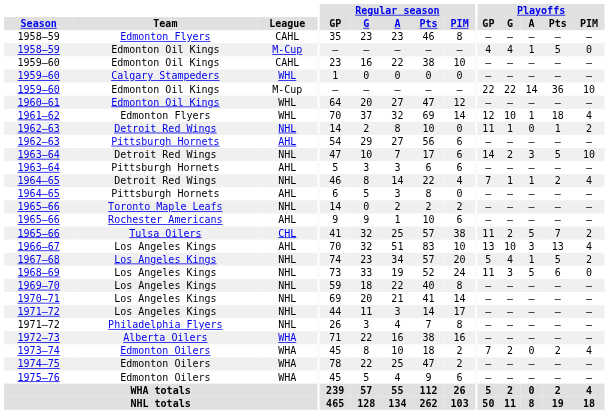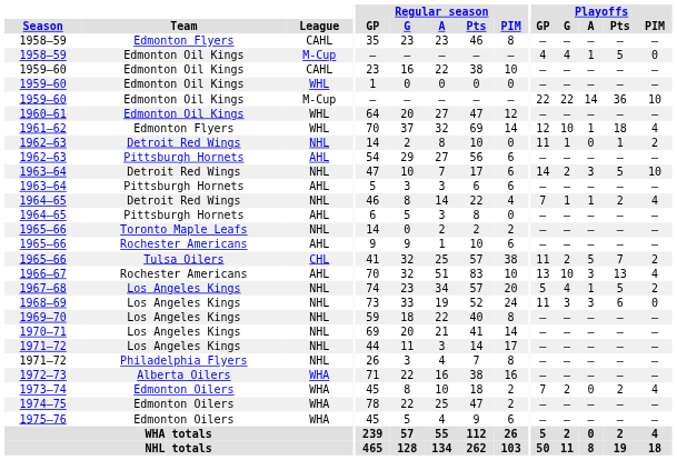 <table border="0" cellpadding="1" cellspacing="0" style="text-align:center; width:60em">
 <tr bgcolor="#e0e0e0">
 <th colspan="3" bgcolor="#ffffff"></th>
 <th rowspan="100" bgcolor="#ffffff"></th>
 <th colspan="5"><a href='#'>Regular season</a></th>
 <th rowspan="100" bgcolor="#ffffff"></th>
 <th colspan="5"><a href='#'>Playoffs</a></th>
 </tr>
 <tr bgcolor="#e0e0e0">
 <th><a href='#'>Season</a></th>
 <th>Team</th>
 <th>League</th>
 <th>GP</th>
 <th><a href='#'>G</a></th>
 <th><a href='#'>A</a></th>
 <th><a href='#'>Pts</a></th>
 <th><a href='#'>PIM</a></th>
 <th>GP</th>
 <th>G</th>
 <th>A</th>
 <th>Pts</th>
 <th>PIM</th>
 </tr>
 <tr>
 <td>1958–59</td>
 <td><a href='#'>Edmonton Flyers</a></td>
 <td>CAHL</td>
 <td>35</td>
 <td>23</td>
 <td>23</td>
 <td>46</td>
 <td>8</td>
 <td>—</td>
 <td>—</td>
 <td>—</td>
 <td>—</td>
 <td>—</td>
 </tr>
 <tr bgcolor="#f0f0f0">
 <td><a href='#'>1958–59</a></td>
 <td>Edmonton Oil Kings</td>
 <td><a href='#'>M-Cup</a></td>
 <td>—</td>
 <td>—</td>
 <td>—</td>
 <td>—</td>
 <td>—</td>
 <td>4</td>
 <td>4</td>
 <td>1</td>
 <td>5</td>
 <td>0</td>
 </tr>
 <tr>
 <td>1959–60</td>
 <td>Edmonton Oil Kings</td>
 <td>CAHL</td>
 <td>23</td>
 <td>16</td>
 <td>22</td>
 <td>38</td>
 <td>10</td>
 <td>—</td>
 <td>—</td>
 <td>—</td>
 <td>—</td>
 <td>—</td>
 </tr>
 <tr bgcolor="#f0f0f0">
 <td><a href='#'>1959–60</a></td>
-<td><a href='#'>Calgary Stampeders</a></td>
+<td>Edmonton Oil Kings</td>
 <td><a href='#'>WHL</a></td>
 <td>1</td>
 <td>0</td>
 <td>0</td>
 <td>0</td>
 <td>0</td>
 <td>—</td>
 <td>—</td>
 <td>—</td>
 <td>—</td>
 <td>—</td>
 </tr>
 <tr>
 <td><a href='#'>1959–60</a></td>
 <td>Edmonton Oil Kings</td>
 <td>M-Cup</td>
 <td>—</td>
 <td>—</td>
 <td>—</td>
 <td>—</td>
 <td>—</td>
 <td>22</td>
 <td>22</td>
 <td>14</td>
 <td>36</td>
 <td>10</td>
 </tr>
 <tr bgcolor="#f0f0f0">
 <td><a href='#'>1960–61</a></td>
 <td><a href='#'>Edmonton Oil Kings</a></td>
 <td>WHL</td>
 <td>64</td>
 <td>20</td>
 <td>27</td>
 <td>47</td>
 <td>12</td>
 <td>—</td>
 <td>—</td>
 <td>—</td>
 <td>—</td>
 <td>—</td>
 </tr>
 <tr>
 <td><a href='#'>1961–62</a></td>
 <td>Edmonton Flyers</td>
 <td>WHL</td>
 <td>70</td>
 <td>37</td>
 <td>32</td>
 <td>69</td>
 <td>14</td>
 <td>12</td>
 <td>10</td>
 <td>1</td>
 <td>18</td>
 <td>4</td>
 </tr>
 <tr bgcolor="#f0f0f0">
 <td><a href='#'>1962–63</a></td>
 <td><a href='#'>Detroit Red Wings</a></td>
 <td><a href='#'>NHL</a></td>
 <td>14</td>
 <td>2</td>
 <td>8</td>
 <td>10</td>
 <td>0</td>
 <td>11</td>
 <td>1</td>
 <td>0</td>
 <td>1</td>
 <td>2</td>
 </tr>
 <tr>
 <td><a href='#'>1962–63</a></td>
 <td><a href='#'>Pittsburgh Hornets</a></td>
 <td><a href='#'>AHL</a></td>
 <td>54</td>
 <td>29</td>
 <td>27</td>
 <td>56</td>
 <td>6</td>
 <td>—</td>
 <td>—</td>
 <td>—</td>
 <td>—</td>
 <td>—</td>
 </tr>
 <tr bgcolor="#f0f0f0">
 <td><a href='#'>1963–64</a></td>
 <td>Detroit Red Wings</td>
 <td>NHL</td>
 <td>47</td>
 <td>10</td>
 <td>7</td>
 <td>17</td>
 <td>6</td>
 <td>14</td>
 <td>2</td>
 <td>3</td>
 <td>5</td>
 <td>10</td>
 </tr>
 <tr>
 <td><a href='#'>1963–64</a></td>
 <td>Pittsburgh Hornets</td>
 <td>AHL</td>
 <td>5</td>
 <td>3</td>
 <td>3</td>
 <td>6</td>
 <td>6</td>
 <td>—</td>
 <td>—</td>
 <td>—</td>
 <td>—</td>
 <td>—</td>
 </tr>
 <tr bgcolor="#f0f0f0">
 <td><a href='#'>1964–65</a></td>
 <td>Detroit Red Wings</td>
 <td>NHL</td>
 <td>46</td>
 <td>8</td>
 <td>14</td>
 <td>22</td>
 <td>4</td>
 <td>7</td>
 <td>1</td>
 <td>1</td>
 <td>2</td>
 <td>4</td>
 </tr>
 <tr>
 <td><a href='#'>1964–65</a></td>
 <td>Pittsburgh Hornets</td>
 <td>AHL</td>
 <td>6</td>
 <td>5</td>
 <td>3</td>
 <td>8</td>
 <td>0</td>
 <td>—</td>
 <td>—</td>
 <td>—</td>
 <td>—</td>
 <td>—</td>
 </tr>
 <tr bgcolor="#f0f0f0">
 <td><a href='#'>1965–66</a></td>
 <td><a href='#'>Toronto Maple Leafs</a></td>
 <td>NHL</td>
 <td>14</td>
 <td>0</td>
 <td>2</td>
 <td>2</td>
 <td>2</td>
 <td>—</td>
 <td>—</td>
 <td>—</td>
 <td>—</td>
 <td>—</td>
 </tr>
 <tr>
 <td><a href='#'>1965–66</a></td>
 <td><a href='#'>Rochester Americans</a></td>
 <td>AHL</td>
 <td>9</td>
 <td>9</td>
 <td>1</td>
 <td>10</td>
 <td>6</td>
 <td>—</td>
 <td>—</td>
 <td>—</td>
 <td>—</td>
 <td>—</td>
 </tr>
 <tr bgcolor="#f0f0f0">
 <td><a href='#'>1965–66</a></td>
 <td><a href='#'>Tulsa Oilers</a></td>
 <td><a href='#'>CHL</a></td>
 <td>41</td>
 <td>32</td>
 <td>25</td>
 <td>57</td>
 <td>38</td>
 <td>11</td>
 <td>2</td>
 <td>5</td>
 <td>7</td>
 <td>2</td>
 </tr>
 <tr>
 <td><a href='#'>1966–67</a></td>
-<td>Los Angeles Kings</td>
+<td>Rochester Americans</td>
 <td>AHL</td>
 <td>70</td>
 <td>32</td>
 <td>51</td>
 <td>83</td>
 <td>10</td>
 <td>13</td>
 <td>10</td>
 <td>3</td>
 <td>13</td>
 <td>4</td>
 </tr>
 <tr bgcolor="#f0f0f0">
 <td><a href='#'>1967–68</a></td>
 <td><a href='#'>Los Angeles Kings</a></td>
 <td>NHL</td>
 <td>74</td>
 <td>23</td>
 <td>34</td>
 <td>57</td>
 <td>20</td>
 <td>5</td>
 <td>4</td>
 <td>1</td>
 <td>5</td>
 <td>2</td>
 </tr>
 <tr>
 <td><a href='#'>1968–69</a></td>
 <td>Los Angeles Kings</td>
 <td>NHL</td>
 <td>73</td>
 <td>33</td>
 <td>19</td>
 <td>52</td>
 <td>24</td>
 <td>11</td>
 <td>3</td>
-<td>5</td>
+<td>3</td>
 <td>6</td>
 <td>0</td>
 </tr>
 <tr bgcolor="#f0f0f0">
 <td><a href='#'>1969–70</a></td>
 <td>Los Angeles Kings</td>
 <td>NHL</td>
 <td>59</td>
 <td>18</td>
 <td>22</td>
 <td>40</td>
 <td>8</td>
 <td>—</td>
 <td>—</td>
 <td>—</td>
 <td>—</td>
 <td>—</td>
 </tr>
 <tr>
 <td><a href='#'>1970–71</a></td>
 <td>Los Angeles Kings</td>
 <td>NHL</td>
 <td>69</td>
 <td>20</td>
 <td>21</td>
 <td>41</td>
 <td>14</td>
 <td>—</td>
 <td>—</td>
 <td>—</td>
 <td>—</td>
 <td>—</td>
 </tr>
 <tr bgcolor="#f0f0f0">
 <td><a href='#'>1971–72</a></td>
 <td>Los Angeles Kings</td>
 <td>NHL</td>
 <td>44</td>
 <td>11</td>
 <td>3</td>
 <td>14</td>
 <td>17</td>
 <td>—</td>
 <td>—</td>
 <td>—</td>
 <td>—</td>
 <td>—</td>
 </tr>
 <tr>
 <td>1971–72</td>
 <td><a href='#'>Philadelphia Flyers</a></td>
 <td>NHL</td>
 <td>26</td>
 <td>3</td>
 <td>4</td>
 <td>7</td>
 <td>8</td>
 <td>—</td>
 <td>—</td>
 <td>—</td>
 <td>—</td>
 <td>—</td>
 </tr>
 <tr bgcolor="#f0f0f0">
 <td><a href='#'>1972–73</a></td>
 <td><a href='#'>Alberta Oilers</a></td>
 <td><a href='#'>WHA</a></td>
 <td>71</td>
 <td>22</td>
 <td>16</td>
 <td>38</td>
 <td>16</td>
 <td>—</td>
 <td>—</td>
 <td>—</td>
 <td>—</td>
 <td>—</td>
 </tr>
 <tr>
 <td><a href='#'>1973–74</a></td>
 <td><a href='#'>Edmonton Oilers</a></td>
 <td>WHA</td>
 <td>45</td>
 <td>8</td>
 <td>10</td>
 <td>18</td>
 <td>2</td>
 <td>7</td>
 <td>2</td>
 <td>0</td>
 <td>2</td>
 <td>4</td>
 </tr>
 <tr bgcolor="#f0f0f0">
 <td><a href='#'>1974–75</a></td>
 <td>Edmonton Oilers</td>
 <td>WHA</td>
 <td>78</td>
 <td>22</td>
 <td>25</td>
 <td>47</td>
 <td>2</td>
 <td>—</td>
 <td>—</td>
 <td>—</td>
 <td>—</td>
 <td>—</td>
 </tr>
 <tr>
 <td><a href='#'>1975–76</a></td>
 <td>Edmonton Oilers</td>
 <td>WHA</td>
 <td>45</td>
 <td>5</td>
 <td>4</td>
 <td>9</td>
 <td>6</td>
 <td>—</td>
 <td>—</td>
 <td>—</td>
 <td>—</td>
 <td>—</td>
 </tr>
 <tr bgcolor="#e0e0e0">
 <th colspan="3">WHA totals</th>
 <th>239</th>
 <th>57</th>
 <th>55</th>
 <th>112</th>
 <th>26</th>
 <th>5</th>
 <th>2</th>
 <th>0</th>
 <th>2</th>
 <th>4</th>
 </tr>
 <tr bgcolor="#e0e0e0">
 <th colspan="3">NHL totals</th>
 <th>465</th>
 <th>128</th>
 <th>134</th>
 <th>262</th>
 <th>103</th>
 <th>50</th>
 <th>11</th>
 <th>8</th>
 <th>19</th>
 <th>18</th>
 </tr>
 </table>
